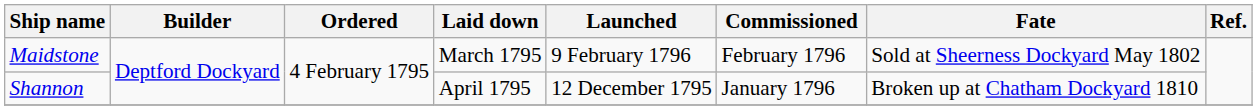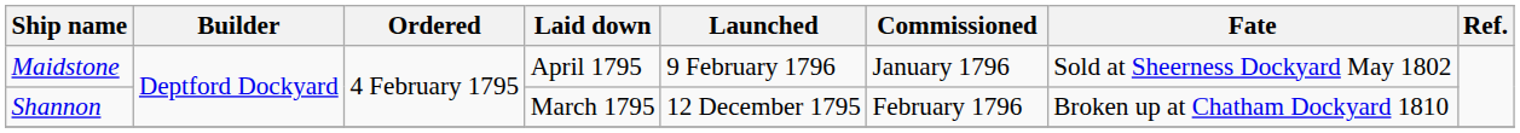 <table class="wikitable">
 <tr>
 <th>Ship name</th>
 <th>Builder</th>
 <th>Ordered</th>
 <th>Laid down</th>
 <th>Launched</th>
 <th scope="col" style="width:106px;">Commissioned</th>
 <th>Fate</th>
 <th>Ref.</th>
 </tr>
 <tr>
 <td><a href='#'><em>Maidstone</em></a></td>
 <td rowspan=2><a href='#'>Deptford Dockyard</a></td>
 <td rowspan=2>4 February 1795</td>
-<td>March 1795</td>
+<td>April 1795</td>
 <td>9 February 1796</td>
-<td>February 1796</td>
+<td>January 1796</td>
 <td>Sold at <a href='#'>Sheerness Dockyard</a> May 1802</td>
 <td rowspan=2></td>
 </tr>
 <tr>
 <td><a href='#'><em>Shannon</em></a></td>
-<td>April 1795</td>
+<td>March 1795</td>
 <td>12 December 1795</td>
-<td>January 1796</td>
+<td>February 1796</td>
 <td>Broken up at <a href='#'>Chatham Dockyard</a> 1810</td>
 </tr>
 <tr>
 </tr>
 </table>
